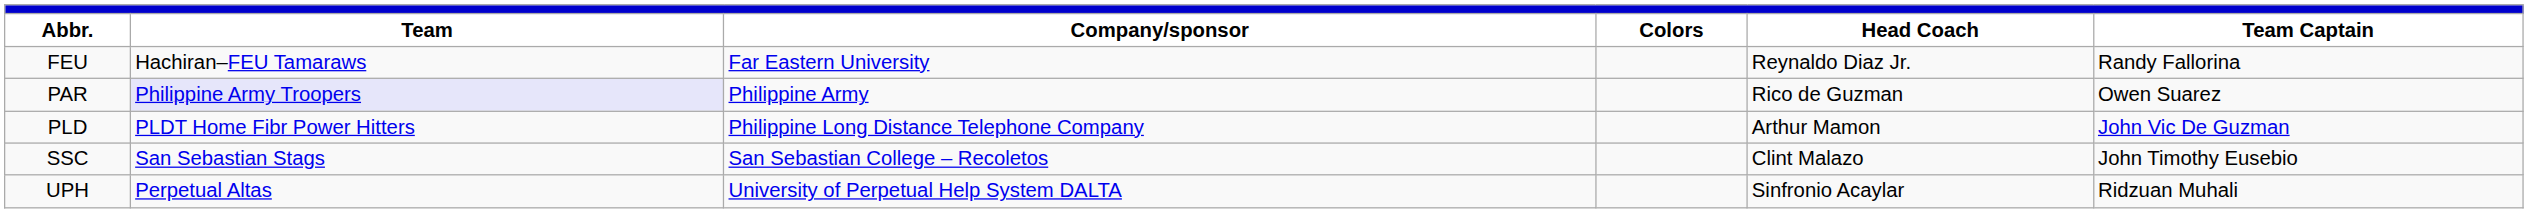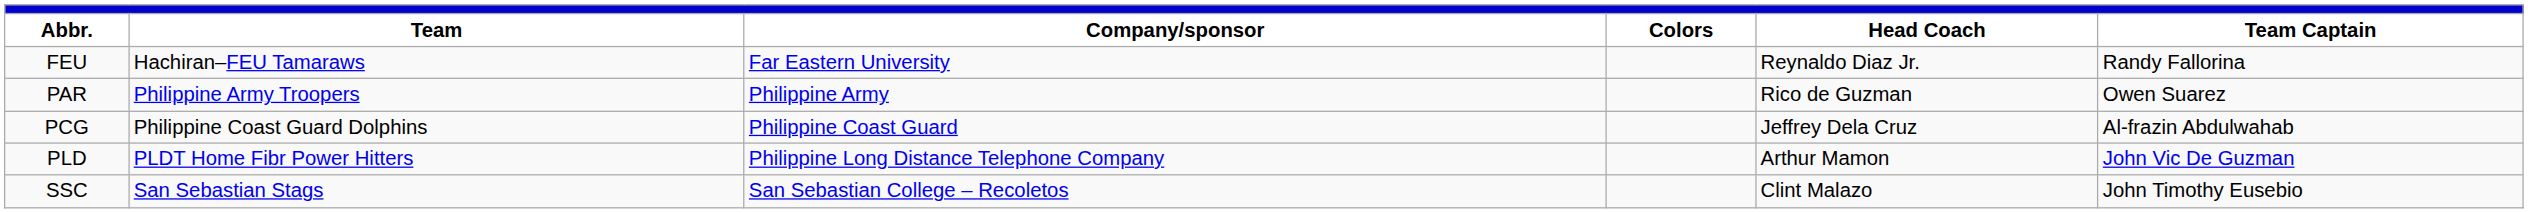 <table class="wikitable" style="width:100%; text-align:left">
 <tr>
 <th style=background:#0000CD colspan=6><span></span></th>
 </tr>
 <tr>
 <th style="background:white">Abbr.</th>
 <th style="background:white">Team</th>
 <th style="background:white">Company/sponsor</th>
 <th style="background:white">Colors</th>
 <th style="background:white">Head Coach</th>
 <th style="background:white">Team Captain</th>
 </tr>
 <tr>
 <td style="text-align:center;">FEU</td>
 <td>Hachiran–<a href='#'>FEU Tamaraws</a></td>
 <td><a href='#'>Far Eastern University</a></td>
 <td style="text-align:center;"> </td>
 <td>Reynaldo Diaz Jr.</td>
 <td>Randy Fallorina</td>
 </tr>
 <tr>
 <td style="text-align:center;">PAR</td>
-<td style="background: lavender;"><a href='#'>Philippine Army Troopers</a></td>
+<td><a href='#'>Philippine Army Troopers</a></td>
 <td><a href='#'>Philippine Army</a></td>
 <td style="text-align:center;">  </td>
 <td>Rico de Guzman</td>
 <td>Owen Suarez</td>
+</tr>
+<tr>
+<td style="text-align:center;">PCG</td>
+<td>Philippine Coast Guard Dolphins</td>
+<td><a href='#'>Philippine Coast Guard</a></td>
+<td style="text-align:center;"> </td>
+<td>Jeffrey Dela Cruz</td>
+<td>Al-frazin Abdulwahab</td>
 </tr>
 <tr>
 <td style="text-align:center;">PLD</td>
 <td><a href='#'>PLDT Home Fibr Power Hitters</a></td>
 <td><a href='#'>Philippine Long Distance Telephone Company</a></td>
 <td style="text-align:center;">  </td>
 <td>Arthur Mamon</td>
 <td><a href='#'>John Vic De Guzman</a></td>
 </tr>
 <tr>
 <td style="text-align:center;">SSC</td>
 <td><a href='#'>San Sebastian Stags</a></td>
 <td><a href='#'>San Sebastian College – Recoletos</a></td>
 <td style="text-align:center;"> </td>
 <td>Clint Malazo</td>
 <td>John Timothy Eusebio</td>
 </tr>
-<tr>
-<td style="text-align:center;">UPH</td>
-<td><a href='#'>Perpetual Altas</a></td>
-<td><a href='#'>University of Perpetual Help System DALTA</a></td>
-<td style="text-align:center;"> </td>
-<td>Sinfronio Acaylar</td>
-<td>Ridzuan Muhali</td>
-</tr>
 </table>
